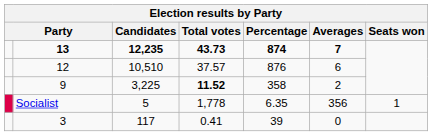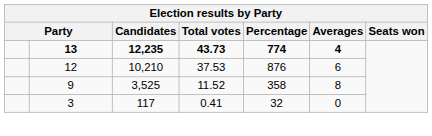 <table class=wikitable>
 <tr>
 <th colspan=7 width=550>Election results by Party</th>
 </tr>
 <tr>
 <th colspan=2 width=145>Party</th>
 <th>Candidates</th>
 <th>Total votes</th>
 <th>Percentage</th>
 <th>Averages</th>
 <th>Seats won</th>
 </tr>
 <tr>
 <td></td>
 <td align=center><strong>13</strong></td>
 <td align=center><strong>12,235</strong></td>
 <td align=center><strong>43.73</strong></td>
-<td align=center><strong>874</strong></td>
-<td align=center><strong>7</strong></td>
+<td align=center><strong>774</strong></td>
+<td align=center><strong>4</strong></td>
 </tr>
 <tr>
 <td></td>
 <td align=center>12</td>
-<td align=center>10,510</td>
-<td align=center>37.57</td>
+<td align=center>10,210</td>
+<td align=center>37.53</td>
 <td align=center>876</td>
 <td align=center>6</td>
 </tr>
 <tr>
 <td></td>
 <td align=center>9</td>
-<td align=center>3,225</td>
-<td align=center><strong>11.52</strong></td>
+<td align=center>3,525</td>
+<td align=center>11.52</td>
 <td align=center>358</td>
-<td align=center>2</td>
-</tr>
-<tr>
-<td width=5 bgcolor=#DD0048></td>
-<td><a href='#'>Socialist</a></td>
-<td align=center>5</td>
-<td align=center>1,778</td>
-<td align=center>6.35</td>
-<td align=center>356</td>
-<td align=center>1</td>
+<td align=center>8</td>
 </tr>
 <tr>
 <td></td>
 <td align=center>3</td>
 <td align=center>117</td>
 <td align=center>0.41</td>
-<td align=center>39</td>
+<td align=center>32</td>
 <td align=center>0</td>
 </tr>
 </table>
